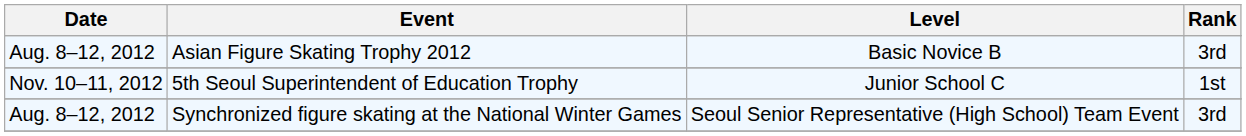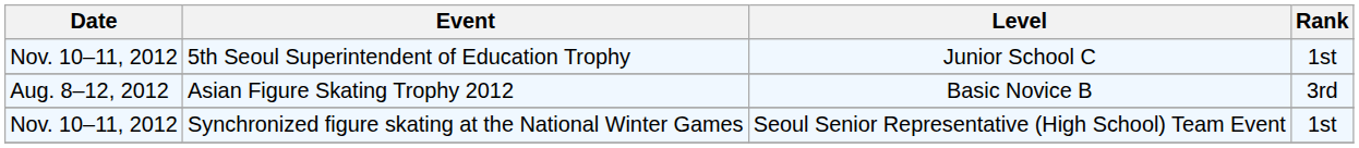 <table class="wikitable">
 <tr>
 <th align="left">Date</th>
 <th align="left">Event</th>
 <th align="left">Level</th>
 <th align="left">Rank</th>
+</tr>
+<tr>
+</tr>
+<tr bgcolor="#F0F8FF">
+<td align="left">Nov. 10–11, 2012</td>
+<td align="left"> 5th Seoul Superintendent of Education Trophy</td>
+<td align="center">Junior School C</td>
+<td align="center">1st</td>
 </tr>
 <tr>
 </tr>
 <tr bgcolor="#F0F8FF">
 <td align="left">Aug. 8–12, 2012</td>
 <td align="left"> Asian Figure Skating Trophy 2012</td>
 <td align="center">Basic Novice B</td>
 <td align="center">3rd</td>
 </tr>
 <tr>
 </tr>
 <tr bgcolor="#F0F8FF">
 <td align="left">Nov. 10–11, 2012</td>
-<td align="left"> 5th Seoul Superintendent of Education Trophy</td>
-<td align="center">Junior School C</td>
+<td align="left"> Synchronized figure skating at the National Winter Games</td>
+<td align="center">Seoul Senior Representative (High School) Team Event</td>
 <td align="center">1st</td>
 </tr>
 <tr>
 </tr>
-<tr bgcolor="#F0F8FF">
-<td align="left">Aug. 8–12, 2012</td>
-<td align="left"> Synchronized figure skating at the National Winter Games</td>
-<td align="center">Seoul Senior Representative (High School) Team Event</td>
-<td align="center">3rd</td>
-</tr>
-<tr>
-</tr>
 </table>
